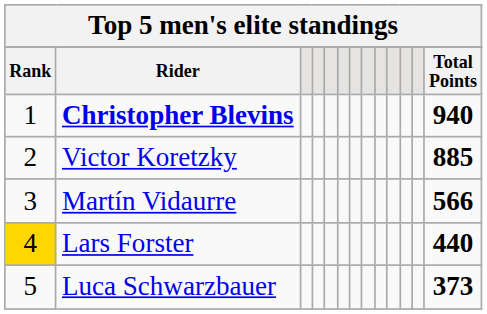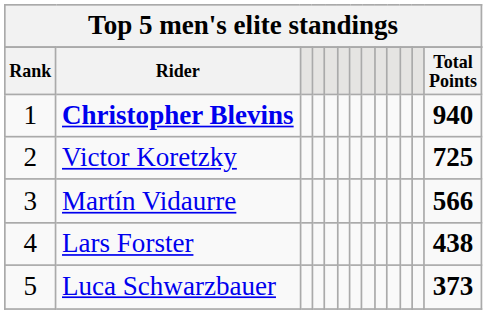 <table class="wikitable sortable">
 <tr>
 <th colspan=29 align="center"><strong>Top 5 men's elite standings</strong></th>
 </tr>
 <tr>
 </tr>
 <tr style="font-size:8pt;font-weight:bold">
 <th align="center">Rank</th>
 <th align="center">Rider</th>
 <th class=unsortable style="background:#E5E4E2;"><small></small></th>
 <th class=unsortable style="background:#E5E4E2;"><small></small></th>
 <th class=unsortable style="background:#E5E4E2;"><small></small></th>
 <th class=unsortable style="background:#E5E4E2;"><small></small></th>
 <th class=unsortable style="background:#E5E4E2;"><small></small></th>
 <th class=unsortable style="background:#E5E4E2;"><small></small></th>
 <th class=unsortable style="background:#E5E4E2;"><small></small></th>
 <th class=unsortable style="background:#E5E4E2;"><small></small></th>
 <th class=unsortable style="background:#E5E4E2;"><small></small></th>
 <th class=unsortable style="background:#E5E4E2;"><small></small></th>
 <th align="center">Total<br>Points</th>
 </tr>
 <tr>
 <td align=center>1</td>
 <td> <strong><a href='#'>Christopher Blevins</a></strong></td>
 <td align=center></td>
 <td align=center></td>
 <td align=center></td>
 <td align=center></td>
 <td align=center></td>
 <td align=center></td>
 <td align=center></td>
 <td align=center></td>
 <td align=center></td>
 <td align=center></td>
 <td align=center><strong>940</strong></td>
 </tr>
 <tr>
 <td align=center>2</td>
 <td> <a href='#'>Victor Koretzky</a></td>
 <td align=center></td>
 <td align=center></td>
 <td align=center></td>
 <td align=center></td>
 <td align=center></td>
 <td align=center></td>
 <td align=center></td>
 <td align=center></td>
 <td align=center></td>
 <td align=center></td>
-<td align=center><strong>885</strong></td>
+<td align=center><strong>725</strong></td>
 </tr>
 <tr>
 <td align=center>3</td>
 <td> <a href='#'>Martín Vidaurre</a></td>
 <td align=center></td>
 <td align=center></td>
 <td align=center></td>
 <td align=center></td>
 <td align=center></td>
 <td align=center></td>
 <td align=center></td>
 <td align=center></td>
 <td align=center></td>
 <td align=center></td>
 <td align=center><strong>566</strong></td>
 </tr>
 <tr>
-<td align=center style="background: gold;">4</td>
+<td align=center>4</td>
 <td> <a href='#'>Lars Forster</a></td>
 <td align=center></td>
 <td align=center></td>
 <td align=center></td>
 <td align=center></td>
 <td align=center></td>
 <td align=center></td>
 <td align=center></td>
 <td align=center></td>
 <td align=center></td>
 <td align=center></td>
-<td align=center><strong>440</strong></td>
+<td align=center><strong>438</strong></td>
 </tr>
 <tr>
 <td align=center>5</td>
 <td> <a href='#'>Luca Schwarzbauer</a></td>
 <td align=center></td>
 <td align=center></td>
 <td align=center></td>
 <td align=center></td>
 <td align=center></td>
 <td align=center></td>
 <td align=center></td>
 <td align=center></td>
 <td align=center></td>
 <td align=center></td>
 <td align=center><strong>373</strong><br></td>
 </tr>
 </table>
